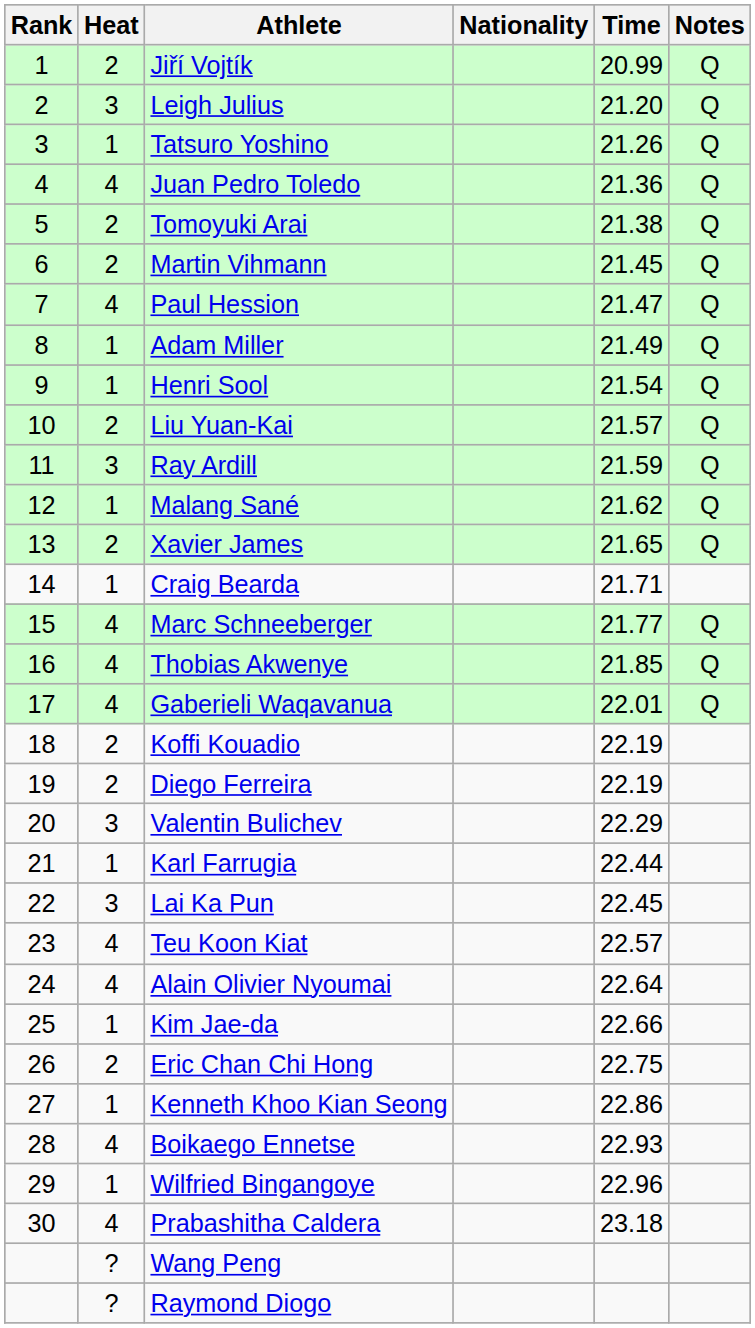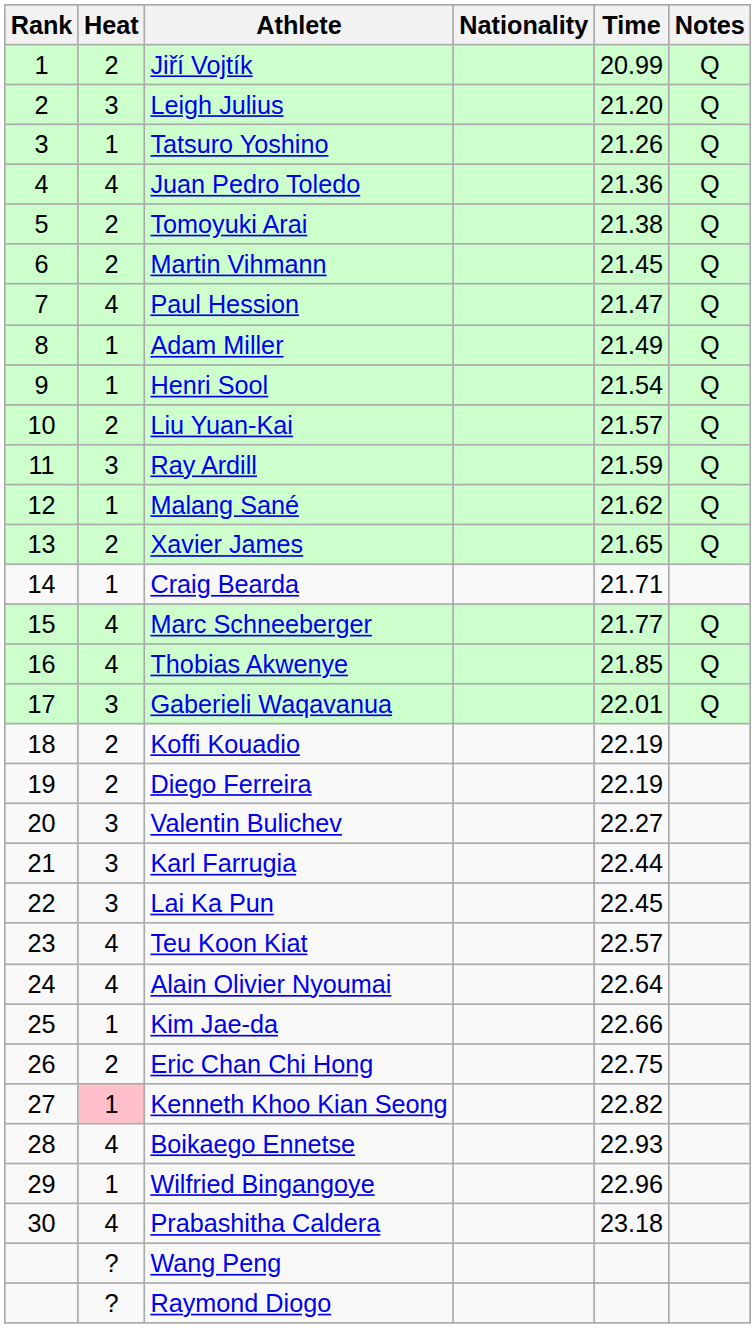 <table class="wikitable sortable" style="text-align:center;font-size:95%">
 <tr>
 <th>Rank</th>
 <th>Heat</th>
 <th>Athlete</th>
 <th>Nationality</th>
 <th>Time</th>
 <th>Notes</th>
 </tr>
 <tr bgcolor=ccffcc>
 <td>1</td>
 <td>2</td>
 <td align="left"><a href='#'>Jiří Vojtík</a></td>
 <td align=left></td>
 <td>20.99</td>
 <td>Q</td>
 </tr>
 <tr bgcolor=ccffcc>
 <td>2</td>
 <td>3</td>
 <td align="left"><a href='#'>Leigh Julius</a></td>
 <td align=left></td>
 <td>21.20</td>
 <td>Q</td>
 </tr>
 <tr bgcolor=ccffcc>
 <td>3</td>
 <td>1</td>
 <td align="left"><a href='#'>Tatsuro Yoshino</a></td>
 <td align=left></td>
 <td>21.26</td>
 <td>Q</td>
 </tr>
 <tr bgcolor=ccffcc>
 <td>4</td>
 <td>4</td>
 <td align="left"><a href='#'>Juan Pedro Toledo</a></td>
 <td align=left></td>
 <td>21.36</td>
 <td>Q</td>
 </tr>
 <tr bgcolor=ccffcc>
 <td>5</td>
 <td>2</td>
 <td align="left"><a href='#'>Tomoyuki Arai</a></td>
 <td align=left></td>
 <td>21.38</td>
 <td>Q</td>
 </tr>
 <tr bgcolor=ccffcc>
 <td>6</td>
 <td>2</td>
 <td align="left"><a href='#'>Martin Vihmann</a></td>
 <td align=left></td>
 <td>21.45</td>
 <td>Q</td>
 </tr>
 <tr bgcolor=ccffcc>
 <td>7</td>
 <td>4</td>
 <td align="left"><a href='#'>Paul Hession</a></td>
 <td align=left></td>
 <td>21.47</td>
 <td>Q</td>
 </tr>
 <tr bgcolor=ccffcc>
 <td>8</td>
 <td>1</td>
 <td align="left"><a href='#'>Adam Miller</a></td>
 <td align=left></td>
 <td>21.49</td>
 <td>Q</td>
 </tr>
 <tr bgcolor=ccffcc>
 <td>9</td>
 <td>1</td>
 <td align="left"><a href='#'>Henri Sool</a></td>
 <td align=left></td>
 <td>21.54</td>
 <td>Q</td>
 </tr>
 <tr bgcolor=ccffcc>
 <td>10</td>
 <td>2</td>
 <td align="left"><a href='#'>Liu Yuan-Kai</a></td>
 <td align=left></td>
 <td>21.57</td>
 <td>Q</td>
 </tr>
 <tr bgcolor=ccffcc>
 <td>11</td>
 <td>3</td>
 <td align="left"><a href='#'>Ray Ardill</a></td>
 <td align=left></td>
 <td>21.59</td>
 <td>Q</td>
 </tr>
 <tr bgcolor=ccffcc>
 <td>12</td>
 <td>1</td>
 <td align="left"><a href='#'>Malang Sané</a></td>
 <td align=left></td>
 <td>21.62</td>
 <td>Q</td>
 </tr>
 <tr bgcolor=ccffcc>
 <td>13</td>
 <td>2</td>
 <td align="left"><a href='#'>Xavier James</a></td>
 <td align=left></td>
 <td>21.65</td>
 <td>Q</td>
 </tr>
 <tr>
 <td>14</td>
 <td>1</td>
 <td align="left"><a href='#'>Craig Bearda</a></td>
 <td align=left></td>
 <td>21.71</td>
 <td></td>
 </tr>
 <tr bgcolor=ccffcc>
 <td>15</td>
 <td>4</td>
 <td align="left"><a href='#'>Marc Schneeberger</a></td>
 <td align=left></td>
 <td>21.77</td>
 <td>Q</td>
 </tr>
 <tr bgcolor=ccffcc>
 <td>16</td>
 <td>4</td>
 <td align="left"><a href='#'>Thobias Akwenye</a></td>
 <td align=left></td>
 <td>21.85</td>
 <td>Q</td>
 </tr>
 <tr bgcolor=ccffcc>
 <td>17</td>
-<td>4</td>
+<td>3</td>
 <td align="left"><a href='#'>Gaberieli Waqavanua</a></td>
 <td align=left></td>
 <td>22.01</td>
 <td>Q</td>
 </tr>
 <tr>
 <td>18</td>
 <td>2</td>
 <td align="left"><a href='#'>Koffi Kouadio</a></td>
 <td align=left></td>
 <td>22.19</td>
 <td></td>
 </tr>
 <tr>
 <td>19</td>
 <td>2</td>
 <td align="left"><a href='#'>Diego Ferreira</a></td>
 <td align=left></td>
 <td>22.19</td>
 <td></td>
 </tr>
 <tr>
 <td>20</td>
 <td>3</td>
 <td align="left"><a href='#'>Valentin Bulichev</a></td>
 <td align=left></td>
-<td>22.29</td>
+<td>22.27</td>
 <td></td>
 </tr>
 <tr>
 <td>21</td>
-<td>1</td>
+<td>3</td>
 <td align="left"><a href='#'>Karl Farrugia</a></td>
 <td align=left></td>
 <td>22.44</td>
 <td></td>
 </tr>
 <tr>
 <td>22</td>
 <td>3</td>
 <td align="left"><a href='#'>Lai Ka Pun</a></td>
 <td align=left></td>
 <td>22.45</td>
 <td></td>
 </tr>
 <tr>
 <td>23</td>
 <td>4</td>
 <td align="left"><a href='#'>Teu Koon Kiat</a></td>
 <td align=left></td>
 <td>22.57</td>
 <td></td>
 </tr>
 <tr>
 <td>24</td>
 <td>4</td>
 <td align="left"><a href='#'>Alain Olivier Nyoumai</a></td>
 <td align=left></td>
 <td>22.64</td>
 <td></td>
 </tr>
 <tr>
 <td>25</td>
 <td>1</td>
 <td align="left"><a href='#'>Kim Jae-da</a></td>
 <td align=left></td>
 <td>22.66</td>
 <td></td>
 </tr>
 <tr>
 <td>26</td>
 <td>2</td>
 <td align="left"><a href='#'>Eric Chan Chi Hong</a></td>
 <td align=left></td>
 <td>22.75</td>
 <td></td>
 </tr>
 <tr>
 <td>27</td>
-<td>1</td>
+<td style="background: pink;">1</td>
 <td align="left"><a href='#'>Kenneth Khoo Kian Seong</a></td>
 <td align=left></td>
-<td>22.86</td>
+<td>22.82</td>
 <td></td>
 </tr>
 <tr>
 <td>28</td>
 <td>4</td>
 <td align="left"><a href='#'>Boikaego Ennetse</a></td>
 <td align=left></td>
 <td>22.93</td>
 <td></td>
 </tr>
 <tr>
 <td>29</td>
 <td>1</td>
 <td align="left"><a href='#'>Wilfried Bingangoye</a></td>
 <td align=left></td>
 <td>22.96</td>
 <td></td>
 </tr>
 <tr>
 <td>30</td>
 <td>4</td>
 <td align="left"><a href='#'>Prabashitha Caldera</a></td>
 <td align=left></td>
 <td>23.18</td>
 <td></td>
 </tr>
 <tr>
 <td></td>
 <td>?</td>
 <td align="left"><a href='#'>Wang Peng</a></td>
 <td align=left></td>
 <td></td>
 <td></td>
 </tr>
 <tr>
 <td></td>
 <td>?</td>
 <td align="left"><a href='#'>Raymond Diogo</a></td>
 <td align=left></td>
 <td></td>
 <td></td>
 </tr>
 </table>
